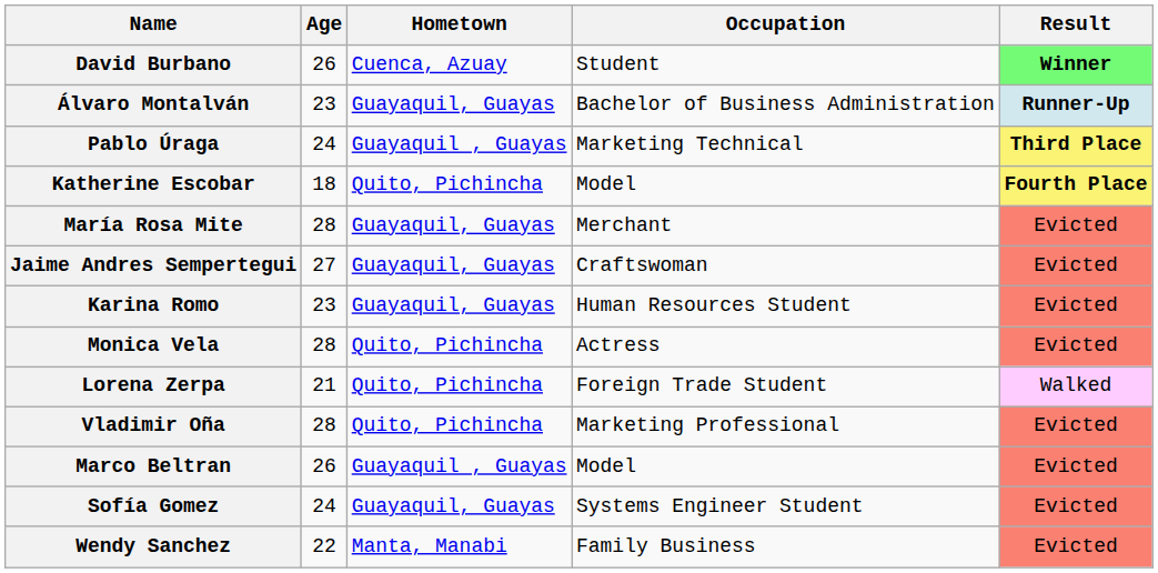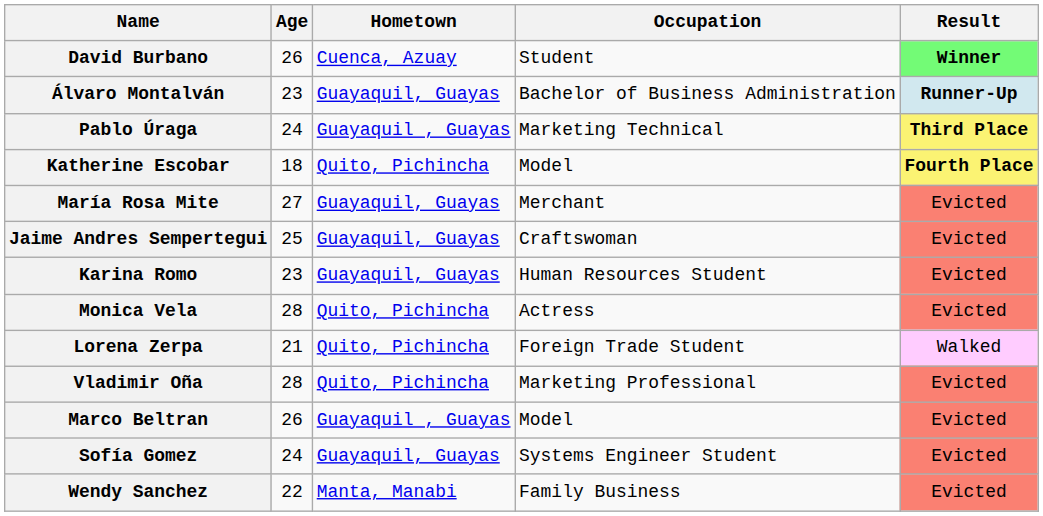 <table class="wikitable sortable" style="text-align:center; line-height:20px; width:auto;">
 <tr>
 <th scope="col">Name</th>
 <th scope="col">Age</th>
 <th scope="col">Hometown</th>
 <th scope="col">Occupation</th>
 <th scope="col">Result</th>
 </tr>
 <tr>
 <th>David Burbano</th>
 <td>26</td>
 <td align=left><a href='#'>Cuenca, Azuay</a></td>
 <td align=left>Student</td>
 <td bgcolor="73FB76" colspan=4><strong>Winner</strong></td>
 </tr>
 <tr>
 <th>Álvaro Montalván</th>
 <td>23</td>
 <td align=left><a href='#'>Guayaquil, Guayas</a></td>
 <td align=left>Bachelor of Business Administration</td>
 <td bgcolor="D1E8EF" colspan=4><strong>Runner-Up</strong></td>
 </tr>
 <tr>
 <th>Pablo Úraga</th>
 <td>24</td>
 <td align=left><a href='#'>Guayaquil , Guayas</a></td>
 <td align=left>Marketing Technical</td>
 <td bgcolor="FBF373" colspan=4><strong>Third Place</strong></td>
 </tr>
 <tr>
 <th>Katherine Escobar</th>
 <td>18</td>
 <td align=left><a href='#'>Quito, Pichincha</a></td>
 <td align=left>Model</td>
 <td bgcolor="FBF373" colspan=4><strong>Fourth Place</strong></td>
 </tr>
 <tr>
 <th>María Rosa Mite</th>
-<td>28</td>
+<td>27</td>
 <td align=left><a href='#'>Guayaquil, Guayas</a></td>
 <td align=left>Merchant</td>
 <td bgcolor="FA8072" colspan=4>Evicted</td>
 </tr>
 <tr>
 <th>Jaime Andres Sempertegui</th>
-<td>27</td>
+<td>25</td>
 <td align=left><a href='#'>Guayaquil, Guayas</a></td>
 <td align=left>Craftswoman</td>
 <td bgcolor="FA8072" colspan=4>Evicted</td>
 </tr>
 <tr>
 <th>Karina Romo</th>
 <td>23</td>
 <td align=left><a href='#'>Guayaquil, Guayas</a></td>
 <td align=left>Human Resources Student</td>
 <td bgcolor="FA8072" colspan=4>Evicted</td>
 </tr>
 <tr>
 <th>Monica Vela</th>
 <td>28</td>
 <td align=left><a href='#'>Quito, Pichincha</a></td>
 <td align=left>Actress</td>
 <td bgcolor="FA8072" colspan=4>Evicted</td>
 </tr>
 <tr>
 <th>Lorena Zerpa</th>
 <td>21</td>
 <td align=left><a href='#'>Quito, Pichincha</a></td>
 <td align=left>Foreign Trade Student</td>
 <td bgcolor="ffccff" colspan=4>Walked</td>
 </tr>
 <tr>
 <th>Vladimir Oña</th>
 <td>28</td>
 <td align=left><a href='#'>Quito, Pichincha</a></td>
 <td align=left>Marketing Professional</td>
 <td bgcolor="FA8072" colspan=4>Evicted</td>
 </tr>
 <tr>
 <th>Marco Beltran</th>
 <td>26</td>
 <td align=left><a href='#'>Guayaquil , Guayas</a></td>
 <td align=left>Model</td>
 <td bgcolor="FA8072" colspan=4>Evicted</td>
 </tr>
 <tr>
 <th>Sofía Gomez</th>
 <td>24</td>
 <td align=left><a href='#'>Guayaquil, Guayas</a></td>
 <td align=left>Systems Engineer Student</td>
 <td bgcolor="FA8072" colspan=4>Evicted</td>
 </tr>
 <tr>
 <th>Wendy Sanchez</th>
 <td>22</td>
 <td align=left><a href='#'>Manta, Manabi</a></td>
 <td align=left>Family Business</td>
 <td bgcolor="FA8072" colspan=4>Evicted</td>
 </tr>
 </table>
